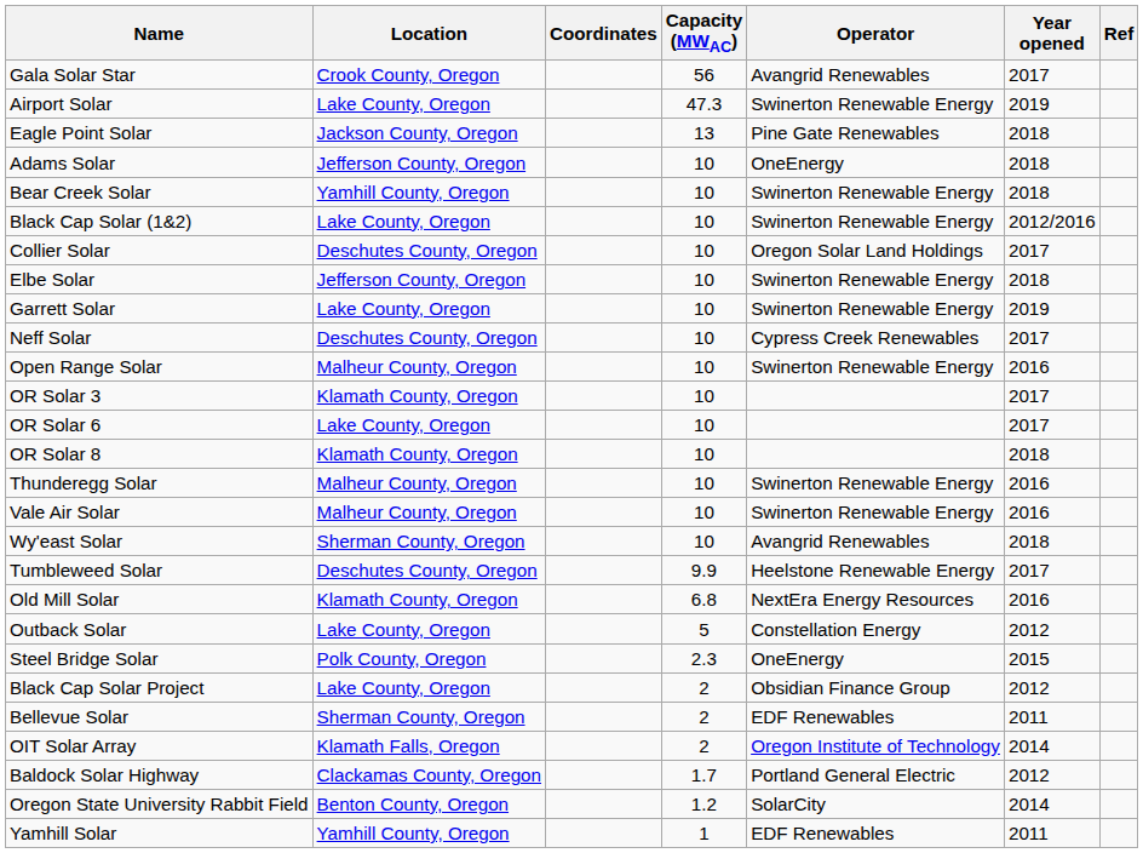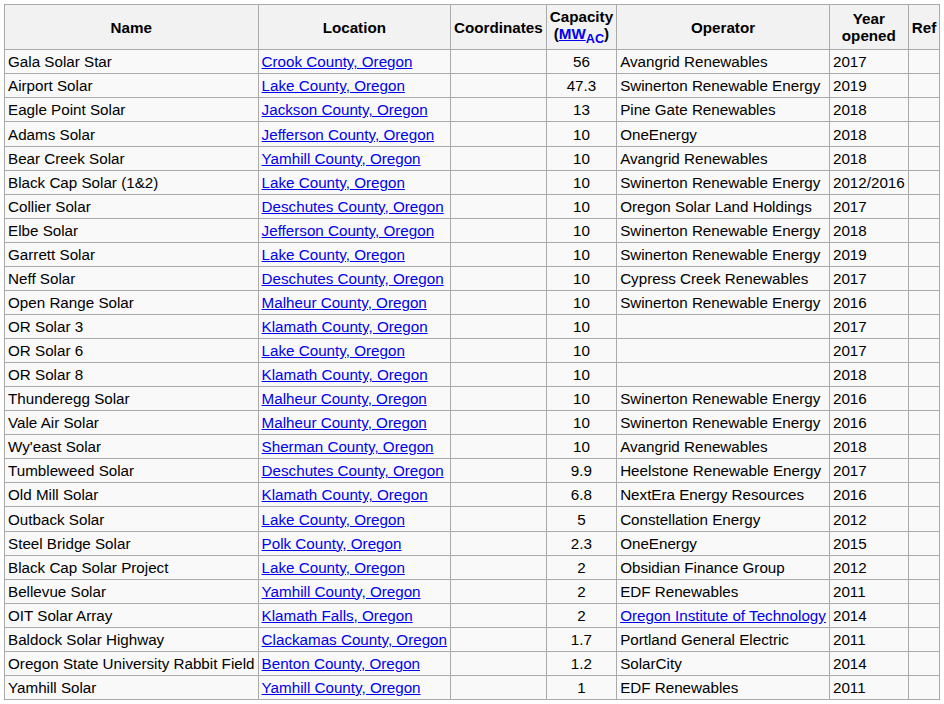 <table class="wikitable sortable" style="font-size:95%;">
 <tr>
 <th>Name</th>
 <th>Location</th>
 <th>Coordinates</th>
 <th>Capacity<br>(<a href='#'>MW<sub>AC</sub></a>)</th>
 <th>Operator</th>
 <th>Year<br>opened</th>
 <th>Ref</th>
 </tr>
 <tr>
 <td>Gala Solar Star</td>
 <td><a href='#'>Crook County, Oregon</a></td>
 <td></td>
 <td align="center">56</td>
 <td>Avangrid Renewables</td>
 <td>2017</td>
 <td></td>
 </tr>
 <tr>
 <td>Airport Solar</td>
 <td><a href='#'>Lake County, Oregon</a></td>
 <td></td>
 <td align="center">47.3</td>
 <td>Swinerton Renewable Energy</td>
 <td>2019</td>
 <td></td>
 </tr>
 <tr>
 <td>Eagle Point Solar</td>
 <td><a href='#'>Jackson County, Oregon</a></td>
 <td></td>
 <td align="center">13</td>
 <td>Pine Gate Renewables</td>
 <td>2018</td>
 <td></td>
 </tr>
 <tr>
 <td>Adams Solar</td>
 <td><a href='#'>Jefferson County, Oregon</a></td>
 <td></td>
 <td align="center">10</td>
 <td>OneEnergy</td>
 <td>2018</td>
 <td></td>
 </tr>
 <tr>
 <td>Bear Creek Solar</td>
 <td><a href='#'>Yamhill County, Oregon</a></td>
 <td></td>
 <td align="center">10</td>
-<td>Swinerton Renewable Energy</td>
+<td>Avangrid Renewables</td>
 <td>2018</td>
 <td></td>
 </tr>
 <tr>
 <td>Black Cap Solar (1&2)</td>
 <td><a href='#'>Lake County, Oregon</a></td>
 <td></td>
 <td align="center">10</td>
 <td>Swinerton Renewable Energy</td>
 <td>2012/2016</td>
 <td></td>
 </tr>
 <tr>
 <td>Collier Solar</td>
 <td><a href='#'>Deschutes County, Oregon</a></td>
 <td></td>
 <td align="center">10</td>
 <td>Oregon Solar Land Holdings</td>
 <td>2017</td>
 <td></td>
 </tr>
 <tr>
 <td>Elbe Solar</td>
 <td><a href='#'>Jefferson County, Oregon</a></td>
 <td></td>
 <td align="center">10</td>
 <td>Swinerton Renewable Energy</td>
 <td>2018</td>
 <td></td>
 </tr>
 <tr>
 <td>Garrett Solar</td>
 <td><a href='#'>Lake County, Oregon</a></td>
 <td></td>
 <td align="center">10</td>
 <td>Swinerton Renewable Energy</td>
 <td>2019</td>
 <td></td>
 </tr>
 <tr>
 <td>Neff Solar</td>
 <td><a href='#'>Deschutes County, Oregon</a></td>
 <td></td>
 <td align="center">10</td>
 <td>Cypress Creek Renewables</td>
 <td>2017</td>
 <td></td>
 </tr>
 <tr>
 <td>Open Range Solar</td>
 <td><a href='#'>Malheur County, Oregon</a></td>
 <td></td>
 <td align="center">10</td>
 <td>Swinerton Renewable Energy</td>
 <td>2016</td>
 <td></td>
 </tr>
 <tr>
 <td>OR Solar 3</td>
 <td><a href='#'>Klamath County, Oregon</a></td>
 <td></td>
 <td align="center">10</td>
 <td></td>
 <td>2017</td>
 <td></td>
 </tr>
 <tr>
 <td>OR Solar 6</td>
 <td><a href='#'>Lake County, Oregon</a></td>
 <td></td>
 <td align="center">10</td>
 <td></td>
 <td>2017</td>
 <td></td>
 </tr>
 <tr>
 <td>OR Solar 8</td>
 <td><a href='#'>Klamath County, Oregon</a></td>
 <td></td>
 <td align="center">10</td>
 <td></td>
 <td>2018</td>
 <td></td>
 </tr>
 <tr>
 <td>Thunderegg Solar</td>
 <td><a href='#'>Malheur County, Oregon</a></td>
 <td></td>
 <td align="center">10</td>
 <td>Swinerton Renewable Energy</td>
 <td>2016</td>
 <td></td>
 </tr>
 <tr>
 <td>Vale Air Solar</td>
 <td><a href='#'>Malheur County, Oregon</a></td>
 <td></td>
 <td align="center">10</td>
 <td>Swinerton Renewable Energy</td>
 <td>2016</td>
 <td></td>
 </tr>
 <tr>
 <td>Wy'east Solar</td>
 <td><a href='#'>Sherman County, Oregon</a></td>
 <td></td>
 <td align="center">10</td>
 <td>Avangrid Renewables</td>
 <td>2018</td>
 <td></td>
 </tr>
 <tr>
 <td>Tumbleweed Solar</td>
 <td><a href='#'>Deschutes County, Oregon</a></td>
 <td></td>
 <td align="center">9.9</td>
 <td>Heelstone Renewable Energy</td>
 <td>2017</td>
 <td></td>
 </tr>
 <tr>
 <td>Old Mill Solar</td>
 <td><a href='#'>Klamath County, Oregon</a></td>
 <td></td>
 <td align="center">6.8</td>
 <td>NextEra Energy Resources</td>
 <td>2016</td>
 <td></td>
 </tr>
 <tr>
 <td>Outback Solar</td>
 <td><a href='#'>Lake County, Oregon</a></td>
 <td></td>
 <td align="center">5</td>
 <td>Constellation Energy</td>
 <td>2012</td>
 <td></td>
 </tr>
 <tr>
 <td>Steel Bridge Solar</td>
 <td><a href='#'>Polk County, Oregon</a></td>
 <td></td>
 <td align="center">2.3</td>
 <td>OneEnergy</td>
 <td>2015</td>
 <td></td>
 </tr>
 <tr>
 <td>Black Cap Solar Project</td>
 <td><a href='#'>Lake County, Oregon</a></td>
 <td></td>
 <td align="center">2</td>
 <td>Obsidian Finance Group</td>
 <td>2012</td>
 <td></td>
 </tr>
 <tr>
 <td>Bellevue Solar</td>
-<td><a href='#'>Sherman County, Oregon</a></td>
+<td><a href='#'>Yamhill County, Oregon</a></td>
 <td></td>
 <td align="center">2</td>
 <td>EDF Renewables</td>
 <td>2011</td>
 <td></td>
 </tr>
 <tr>
 <td>OIT Solar Array</td>
 <td><a href='#'>Klamath Falls, Oregon</a></td>
 <td></td>
 <td align="center">2</td>
 <td><a href='#'>Oregon Institute of Technology</a></td>
 <td>2014</td>
 <td></td>
 </tr>
 <tr>
 <td>Baldock Solar Highway</td>
 <td><a href='#'>Clackamas County, Oregon</a></td>
 <td></td>
 <td align="center">1.7</td>
 <td>Portland General Electric</td>
-<td>2012</td>
+<td>2011</td>
 <td></td>
 </tr>
 <tr>
 <td>Oregon State University Rabbit Field</td>
 <td><a href='#'>Benton County, Oregon</a></td>
 <td></td>
 <td align="center">1.2</td>
 <td>SolarCity</td>
 <td>2014</td>
 <td></td>
 </tr>
 <tr>
 <td>Yamhill Solar</td>
 <td><a href='#'>Yamhill County, Oregon</a></td>
 <td></td>
 <td align="center">1</td>
 <td>EDF Renewables</td>
 <td>2011</td>
 <td></td>
 </tr>
 <tr>
 </tr>
 </table>
